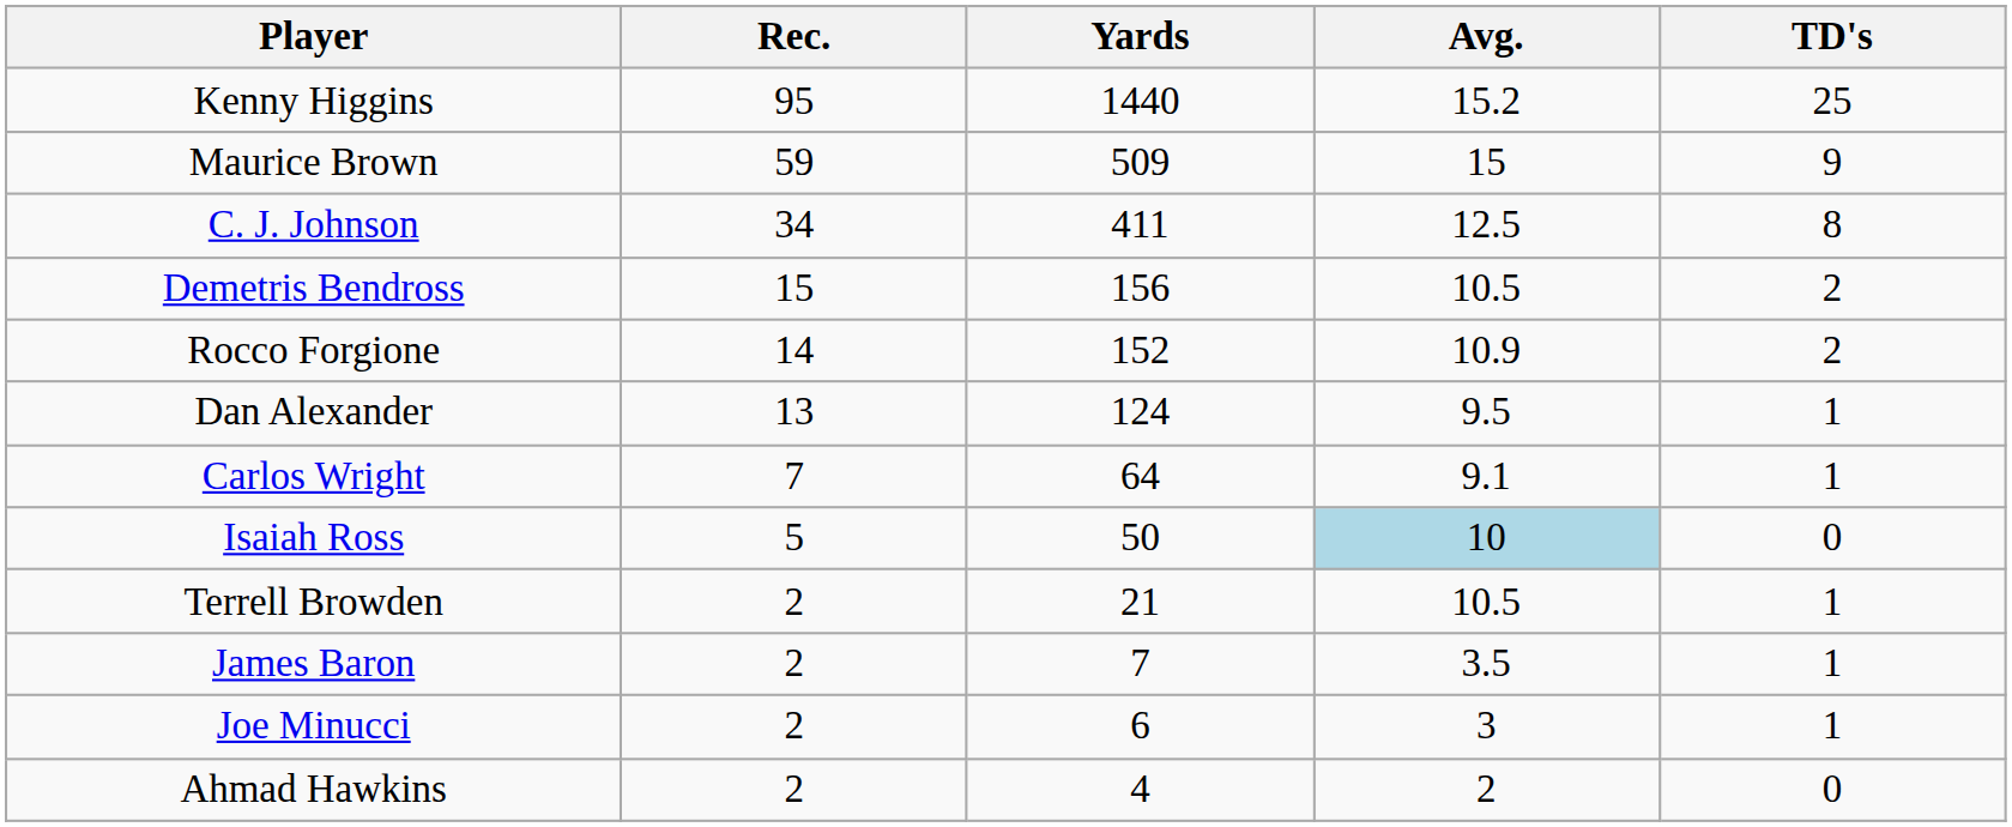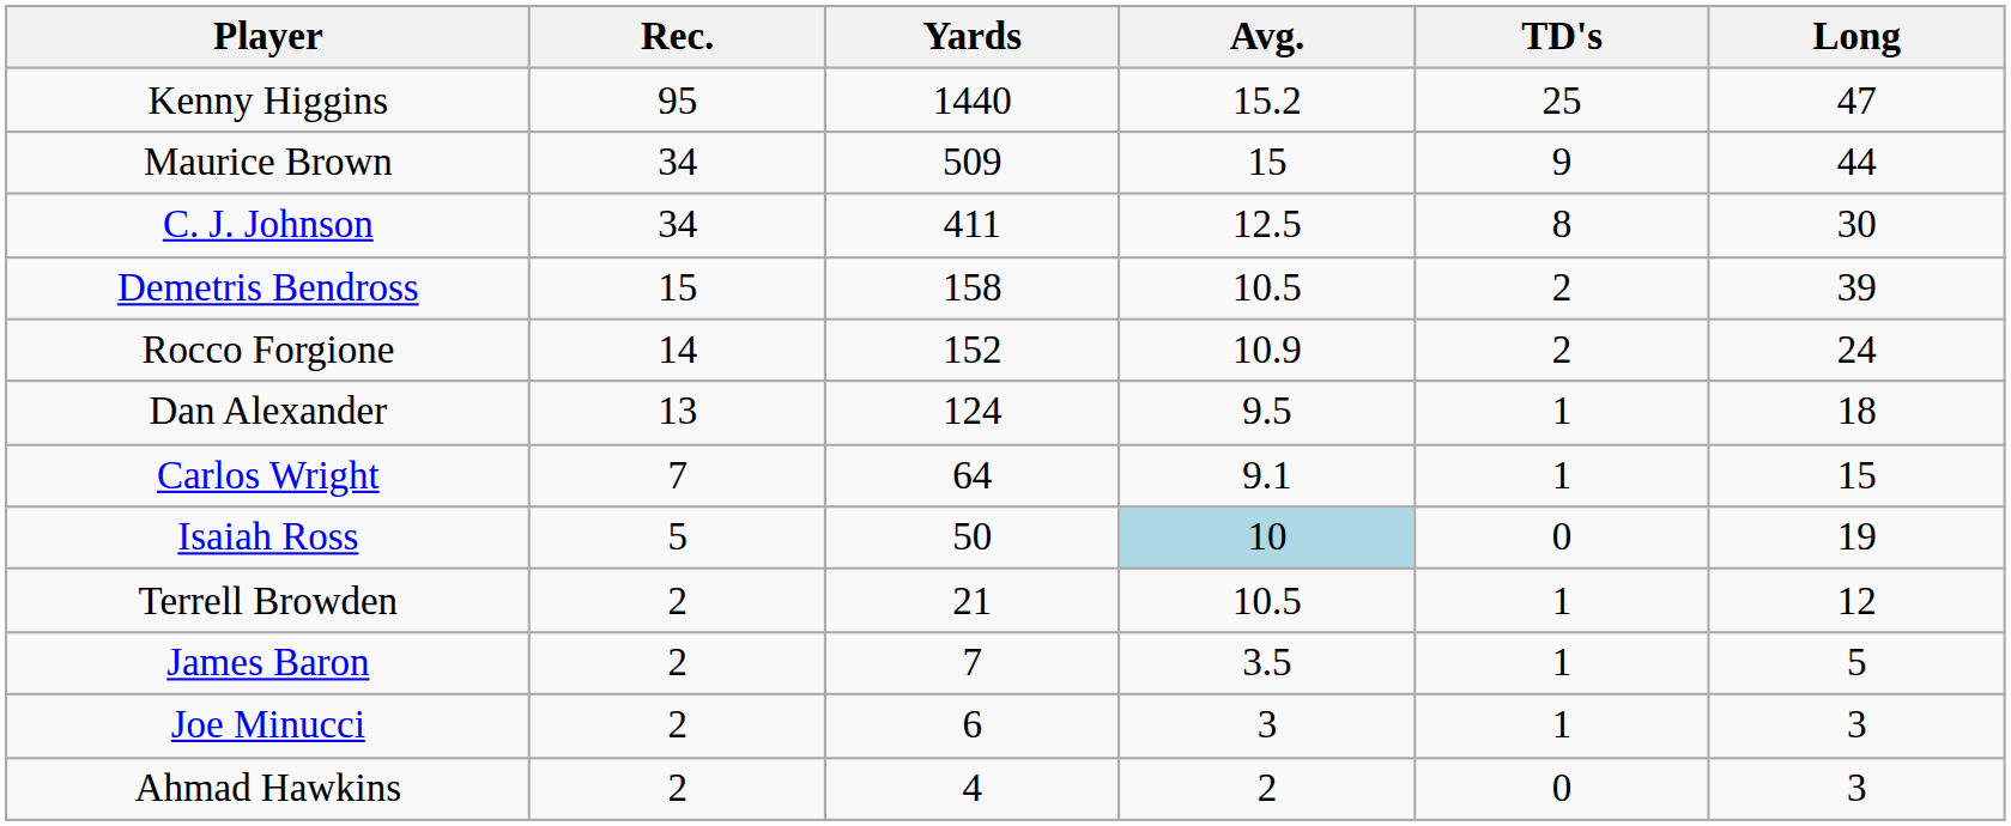 <table class="wikitable sortable">
 <tr>
 <th bgcolor="#DDDDFF" width="16%">Player</th>
 <th bgcolor="#DDDDFF" width="9%">Rec.</th>
 <th bgcolor="#DDDDFF" width="9%">Yards</th>
 <th bgcolor="#DDDDFF" width="9%">Avg.</th>
 <th bgcolor="#DDDDFF" width="9%">TD's</th>
+<th bgcolor="#DDDDFF" width="9%">Long</th>
 </tr>
 <tr align="center">
 <td>Kenny Higgins</td>
 <td>95</td>
 <td>1440</td>
 <td>15.2</td>
 <td>25</td>
+<td>47</td>
 </tr>
 <tr align="center">
 <td>Maurice Brown</td>
-<td>59</td>
+<td>34</td>
 <td>509</td>
 <td>15</td>
 <td>9</td>
+<td>44</td>
 </tr>
 <tr align="center">
 <td><a href='#'>C. J. Johnson</a></td>
 <td>34</td>
 <td>411</td>
 <td>12.5</td>
 <td>8</td>
+<td>30</td>
 </tr>
 <tr align="center">
 <td><a href='#'>Demetris Bendross</a></td>
 <td>15</td>
-<td>156</td>
+<td>158</td>
 <td>10.5</td>
 <td>2</td>
+<td>39</td>
 </tr>
 <tr align="center">
 <td>Rocco Forgione</td>
 <td>14</td>
 <td>152</td>
 <td>10.9</td>
 <td>2</td>
+<td>24</td>
 </tr>
 <tr align="center">
 <td>Dan Alexander</td>
 <td>13</td>
 <td>124</td>
 <td>9.5</td>
 <td>1</td>
+<td>18</td>
 </tr>
 <tr align="center">
 <td><a href='#'>Carlos Wright</a></td>
 <td>7</td>
 <td>64</td>
 <td>9.1</td>
 <td>1</td>
+<td>15</td>
 </tr>
 <tr align="center">
 <td><a href='#'>Isaiah Ross</a></td>
 <td>5</td>
 <td>50</td>
 <td style="background: lightblue;">10</td>
 <td>0</td>
+<td>19</td>
 </tr>
 <tr align="center">
 <td>Terrell Browden</td>
 <td>2</td>
 <td>21</td>
 <td>10.5</td>
 <td>1</td>
+<td>12</td>
 </tr>
 <tr align="center">
 <td><a href='#'>James Baron</a></td>
 <td>2</td>
 <td>7</td>
 <td>3.5</td>
 <td>1</td>
+<td>5</td>
 </tr>
 <tr align="center">
 <td><a href='#'>Joe Minucci</a></td>
 <td>2</td>
 <td>6</td>
 <td>3</td>
 <td>1</td>
+<td>3</td>
 </tr>
 <tr align="center">
 <td>Ahmad Hawkins</td>
 <td>2</td>
 <td>4</td>
 <td>2</td>
 <td>0</td>
+<td>3</td>
 </tr>
 </table>
